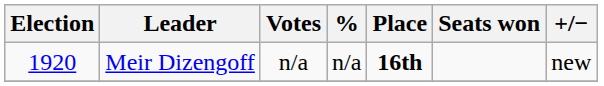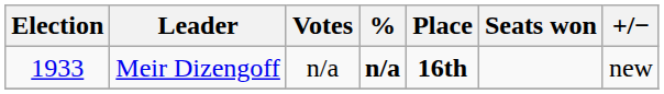 <table class=wikitable style=text-align:center>
 <tr>
 <th>Election</th>
 <th>Leader</th>
 <th>Votes</th>
 <th>%</th>
 <th>Place</th>
 <th>Seats won</th>
 <th>+/−</th>
 </tr>
 <tr>
-<td><a href='#'>1920</a></td>
+<td><a href='#'>1933</a></td>
 <td><a href='#'>Meir Dizengoff</a></td>
 <td>n/a</td>
-<td>n/a</td>
+<td><strong>n/a</strong></td>
 <td><strong>16th</strong></td>
 <td></td>
 <td>new</td>
 </tr>
 <tr>
 </tr>
 </table>
